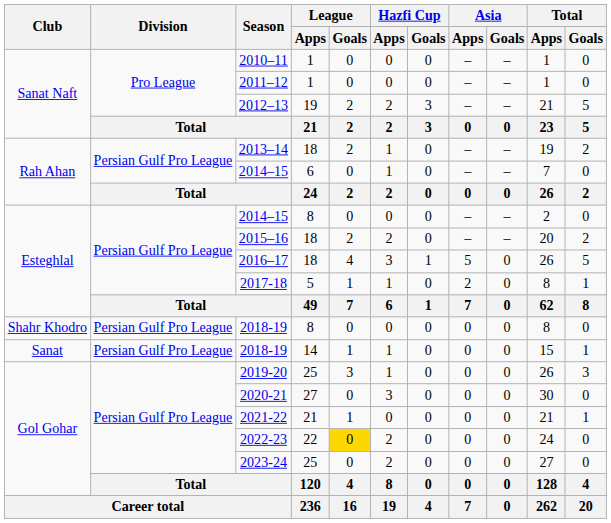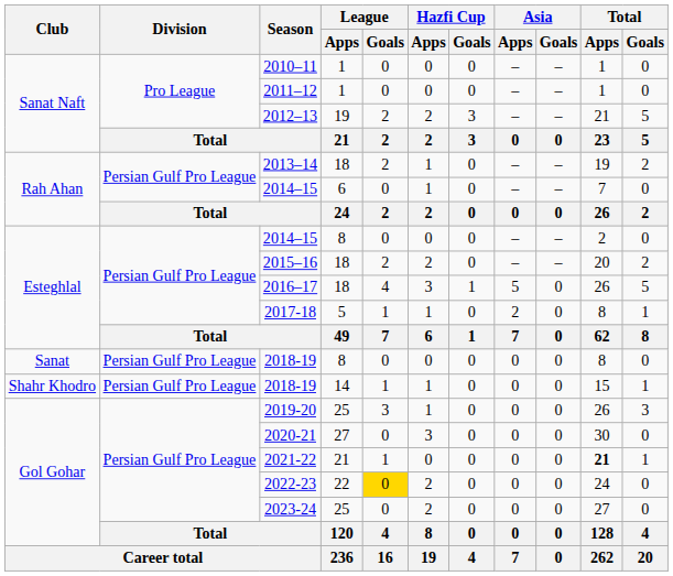 <table class="wikitable" style="text-align: center;">
 <tr>
 <th rowspan="2">Club</th>
 <th rowspan="2">Division</th>
 <th rowspan="2">Season</th>
 <th colspan="2">League</th>
 <th colspan="2"><a href='#'>Hazfi Cup</a></th>
 <th colspan="2"><a href='#'>Asia</a></th>
 <th colspan="2">Total</th>
 </tr>
 <tr>
 <th>Apps</th>
 <th>Goals</th>
 <th>Apps</th>
 <th>Goals</th>
 <th>Apps</th>
 <th>Goals</th>
 <th>Apps</th>
 <th>Goals</th>
 </tr>
 <tr>
 <td rowspan="4"><a href='#'>Sanat Naft</a></td>
 <td rowspan="3"><a href='#'>Pro League</a></td>
 <td><a href='#'>2010–11</a></td>
 <td>1</td>
 <td>0</td>
 <td>0</td>
 <td>0</td>
 <td>–</td>
 <td>–</td>
 <td>1</td>
 <td>0</td>
 </tr>
 <tr>
 <td><a href='#'>2011–12</a></td>
 <td>1</td>
 <td>0</td>
 <td>0</td>
 <td>0</td>
 <td>–</td>
 <td>–</td>
 <td>1</td>
 <td>0</td>
 </tr>
 <tr>
 <td><a href='#'>2012–13</a></td>
 <td>19</td>
 <td>2</td>
 <td>2</td>
 <td>3</td>
 <td>–</td>
 <td>–</td>
 <td>21</td>
 <td>5</td>
 </tr>
 <tr>
 <th colspan=2>Total</th>
 <th>21</th>
 <th>2</th>
 <th>2</th>
 <th>3</th>
 <th>0</th>
 <th>0</th>
 <th>23</th>
 <th>5</th>
 </tr>
 <tr>
 <td rowspan="3"><a href='#'>Rah Ahan</a></td>
 <td rowspan="2"><a href='#'>Persian Gulf Pro League</a></td>
 <td><a href='#'>2013–14</a></td>
 <td>18</td>
 <td>2</td>
 <td>1</td>
 <td>0</td>
 <td>–</td>
 <td>–</td>
 <td>19</td>
 <td>2</td>
 </tr>
 <tr>
 <td><a href='#'>2014–15</a></td>
 <td>6</td>
 <td>0</td>
 <td>1</td>
 <td>0</td>
 <td>–</td>
 <td>–</td>
 <td>7</td>
 <td>0</td>
 </tr>
 <tr>
 <th colspan=2>Total</th>
 <th>24</th>
 <th>2</th>
 <th>2</th>
 <th>0</th>
 <th>0</th>
 <th>0</th>
 <th>26</th>
 <th>2</th>
 </tr>
 <tr>
 <td rowspan="5"><a href='#'>Esteghlal</a></td>
 <td rowspan="4"><a href='#'>Persian Gulf Pro League</a></td>
 <td><a href='#'>2014–15</a></td>
 <td>8</td>
 <td>0</td>
 <td>0</td>
 <td>0</td>
 <td>–</td>
 <td>–</td>
 <td>2</td>
 <td>0</td>
 </tr>
 <tr>
 <td><a href='#'>2015–16</a></td>
 <td>18</td>
 <td>2</td>
 <td>2</td>
 <td>0</td>
 <td>–</td>
 <td>–</td>
 <td>20</td>
 <td>2</td>
 </tr>
 <tr>
 <td><a href='#'>2016–17</a></td>
 <td>18</td>
 <td>4</td>
 <td>3</td>
 <td>1</td>
 <td>5</td>
 <td>0</td>
 <td>26</td>
 <td>5</td>
 </tr>
 <tr>
 <td><a href='#'>2017-18</a></td>
 <td>5</td>
 <td>1</td>
 <td>1</td>
 <td>0</td>
 <td>2</td>
 <td>0</td>
 <td>8</td>
 <td>1</td>
 </tr>
 <tr>
 <th colspan=2>Total</th>
 <th>49</th>
 <th>7</th>
 <th>6</th>
 <th>1</th>
 <th>7</th>
 <th>0</th>
 <th>62</th>
 <th>8</th>
 </tr>
 <tr>
-<td><a href='#'>Shahr Khodro</a></td>
+<td><a href='#'>Sanat</a></td>
 <td><a href='#'>Persian Gulf Pro League</a></td>
 <td><a href='#'>2018-19</a></td>
 <td>8</td>
 <td>0</td>
 <td>0</td>
 <td>0</td>
 <td>0</td>
 <td>0</td>
 <td>8</td>
 <td>0</td>
 </tr>
 <tr>
-<td><a href='#'>Sanat</a></td>
+<td><a href='#'>Shahr Khodro</a></td>
 <td><a href='#'>Persian Gulf Pro League</a></td>
 <td><a href='#'>2018-19</a></td>
 <td>14</td>
 <td>1</td>
 <td>1</td>
 <td>0</td>
 <td>0</td>
 <td>0</td>
 <td>15</td>
 <td>1</td>
 </tr>
 <tr>
 <td rowspan="6"><a href='#'>Gol Gohar</a></td>
 <td rowspan="5"><a href='#'>Persian Gulf Pro League</a></td>
 <td><a href='#'>2019-20</a></td>
 <td>25</td>
 <td>3</td>
 <td>1</td>
 <td>0</td>
 <td>0</td>
 <td>0</td>
 <td>26</td>
 <td>3</td>
 </tr>
 <tr>
 <td><a href='#'>2020-21</a></td>
 <td>27</td>
 <td>0</td>
 <td>3</td>
 <td>0</td>
 <td>0</td>
 <td>0</td>
 <td>30</td>
 <td>0</td>
 </tr>
 <tr>
 <td><a href='#'>2021-22</a></td>
 <td>21</td>
 <td>1</td>
 <td>0</td>
 <td>0</td>
 <td>0</td>
 <td>0</td>
-<td>21</td>
+<td><strong>21</strong></td>
 <td>1</td>
 </tr>
 <tr>
 <td><a href='#'>2022-23</a></td>
 <td>22</td>
 <td style="background: gold;">0</td>
 <td>2</td>
 <td>0</td>
 <td>0</td>
 <td>0</td>
 <td>24</td>
 <td>0</td>
 </tr>
 <tr>
 <td><a href='#'>2023-24</a></td>
 <td>25</td>
 <td>0</td>
 <td>2</td>
 <td>0</td>
 <td>0</td>
 <td>0</td>
 <td>27</td>
 <td>0</td>
 </tr>
 <tr>
 <th colspan=2>Total</th>
 <th>120</th>
 <th>4</th>
 <th>8</th>
 <th>0</th>
 <th>0</th>
 <th>0</th>
 <th>128</th>
 <th>4</th>
 </tr>
 <tr>
 <th colspan=3>Career total</th>
 <th>236</th>
 <th>16</th>
 <th>19</th>
 <th>4</th>
 <th>7</th>
 <th>0</th>
 <th>262</th>
 <th>20</th>
 </tr>
 </table>
